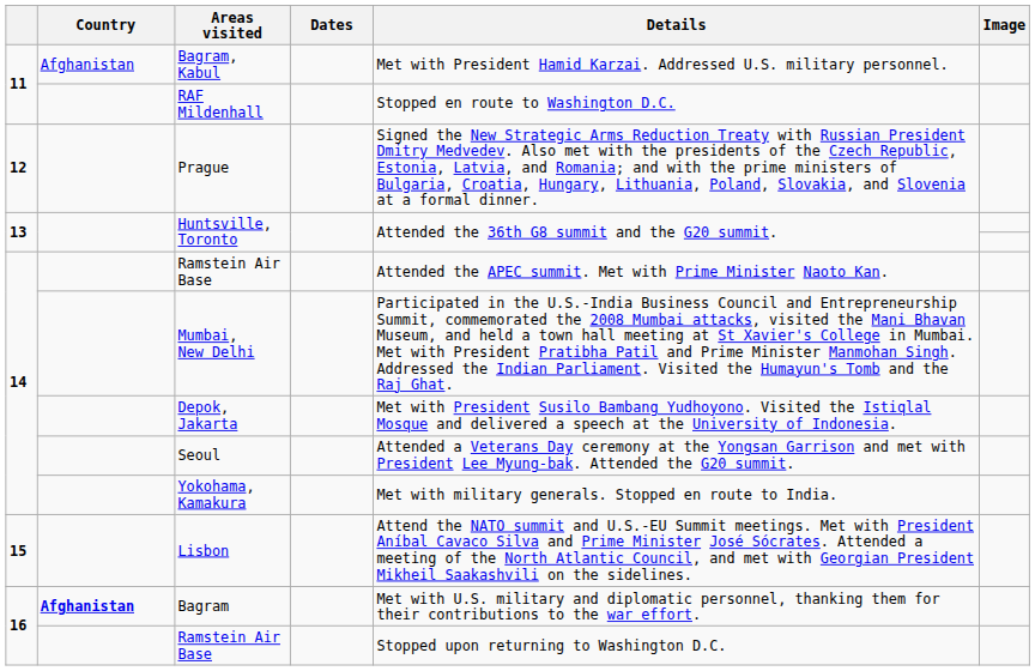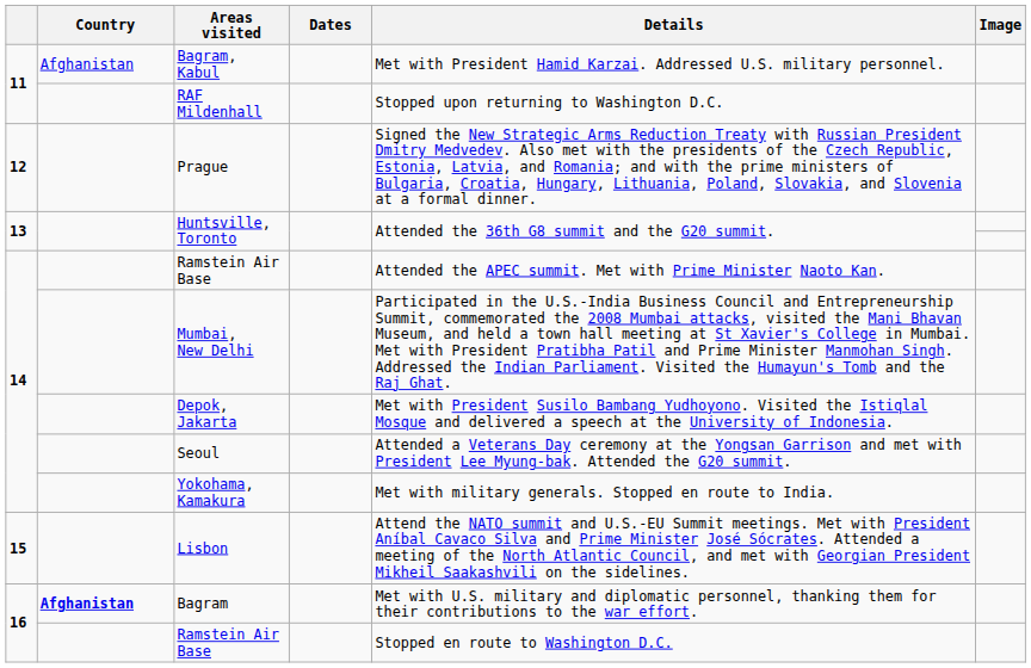 <table class="wikitable sortable" style="margin:1em auto 1em auto;">
 <tr>
 <th style="width: 3%;"></th>
 <th width=120>Country</th>
 <th width=100>Areas visited</th>
 <th width=70>Dates</th>
 <th width=550>Details</th>
 <th>Image</th>
 </tr>
 <tr>
 <td rowspan=2><strong>11</strong></td>
 <td> <a href='#'>Afghanistan</a></td>
 <td><a href='#'>Bagram</a>,<br><a href='#'>Kabul</a></td>
 <td></td>
 <td>Met with President <a href='#'>Hamid Karzai</a>. Addressed U.S. military personnel.</td>
 <td></td>
 </tr>
 <tr>
 <td></td>
 <td><a href='#'>RAF Mildenhall</a></td>
 <td></td>
-<td>Stopped en route to <a href='#'>Washington D.C.</a></td>
+<td>Stopped upon returning to Washington D.C.</td>
 <td></td>
 </tr>
 <tr>
 <td><strong>12</strong></td>
 <td></td>
 <td>Prague</td>
 <td></td>
 <td>Signed the <a href='#'>New Strategic Arms Reduction Treaty</a> with <a href='#'>Russian President</a> <a href='#'>Dmitry Medvedev</a>. Also met with the presidents of the <a href='#'>Czech Republic</a>, <a href='#'>Estonia</a>, <a href='#'>Latvia</a>, and <a href='#'>Romania</a>; and with the prime ministers of <a href='#'>Bulgaria</a>, <a href='#'>Croatia</a>, <a href='#'>Hungary</a>, <a href='#'>Lithuania</a>, <a href='#'>Poland</a>, <a href='#'>Slovakia</a>, and <a href='#'>Slovenia</a> at a formal dinner.</td>
 <td></td>
 </tr>
 <tr>
 <td rowspan=2><strong>13</strong></td>
 <td rowspan=2></td>
 <td rowspan=2><a href='#'>Huntsville</a>,<br><a href='#'>Toronto</a></td>
 <td rowspan=2></td>
 <td rowspan=2>Attended the <a href='#'>36th G8 summit</a> and the <a href='#'>G20 summit</a>.</td>
 <td></td>
 </tr>
 <tr>
 <td></td>
 </tr>
 <tr>
 <td rowspan=5><strong>14</strong></td>
 <td></td>
 <td>Ramstein Air Base</td>
 <td></td>
 <td>Attended the <a href='#'>APEC summit</a>. Met with <a href='#'>Prime Minister</a> <a href='#'>Naoto Kan</a>.</td>
 <td></td>
 </tr>
 <tr>
 <td></td>
 <td><a href='#'>Mumbai</a>,<br><a href='#'>New Delhi</a></td>
 <td></td>
 <td>Participated in the U.S.-India Business Council and Entrepreneurship Summit, commemorated the <a href='#'>2008 Mumbai attacks</a>, visited the <a href='#'>Mani Bhavan</a> Museum, and held a town hall meeting at <a href='#'>St Xavier's College</a> in Mumbai. Met with President <a href='#'>Pratibha Patil</a> and Prime Minister <a href='#'>Manmohan Singh</a>. Addressed the <a href='#'>Indian Parliament</a>. Visited the <a href='#'>Humayun's Tomb</a> and the <a href='#'>Raj Ghat</a>.</td>
 <td></td>
 </tr>
 <tr>
 <td></td>
 <td><a href='#'>Depok</a>,<br><a href='#'>Jakarta</a></td>
 <td></td>
 <td>Met with <a href='#'>President</a> <a href='#'>Susilo Bambang Yudhoyono</a>. Visited the <a href='#'>Istiqlal Mosque</a> and delivered a speech at the <a href='#'>University of Indonesia</a>.</td>
 <td></td>
 </tr>
 <tr>
 <td></td>
 <td>Seoul</td>
 <td></td>
 <td>Attended a <a href='#'>Veterans Day</a> ceremony at the <a href='#'>Yongsan Garrison</a> and met with <a href='#'>President</a> <a href='#'>Lee Myung-bak</a>. Attended the <a href='#'>G20 summit</a>.</td>
 <td></td>
 </tr>
 <tr>
 <td></td>
 <td><a href='#'>Yokohama</a>, <a href='#'>Kamakura</a></td>
 <td></td>
 <td>Met with military generals. Stopped en route to India.</td>
 <td></td>
 </tr>
 <tr>
 <td><strong>15</strong></td>
 <td></td>
 <td><a href='#'>Lisbon</a></td>
 <td></td>
 <td>Attend the <a href='#'>NATO summit</a> and U.S.-EU Summit meetings. Met with <a href='#'>President</a> <a href='#'>Aníbal Cavaco Silva</a> and <a href='#'>Prime Minister</a> <a href='#'>José Sócrates</a>. Attended a meeting of the <a href='#'>North Atlantic Council</a>, and met with <a href='#'>Georgian President</a> <a href='#'>Mikheil Saakashvili</a> on the sidelines.</td>
 <td></td>
 </tr>
 <tr>
 <td rowspan=2><strong>16</strong></td>
 <td><strong> <a href='#'>Afghanistan</a></strong></td>
 <td>Bagram</td>
 <td></td>
 <td>Met with U.S. military and diplomatic personnel, thanking them for their contributions to the <a href='#'>war effort</a>.</td>
 <td></td>
 </tr>
 <tr>
 <td></td>
 <td><a href='#'>Ramstein Air Base</a></td>
 <td></td>
-<td>Stopped upon returning to Washington D.C.</td>
+<td>Stopped en route to <a href='#'>Washington D.C.</a></td>
 <td></td>
 </tr>
 </table>
